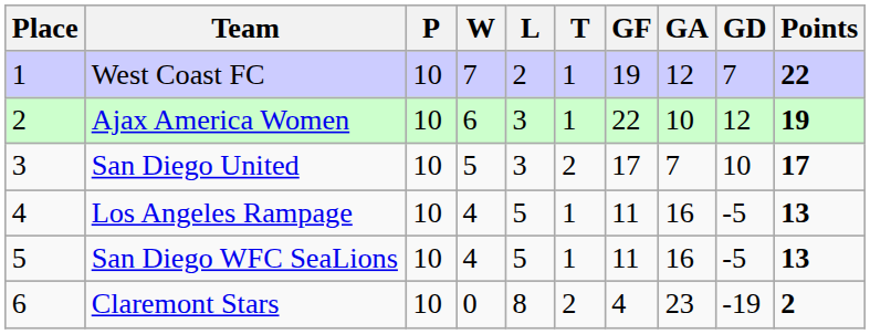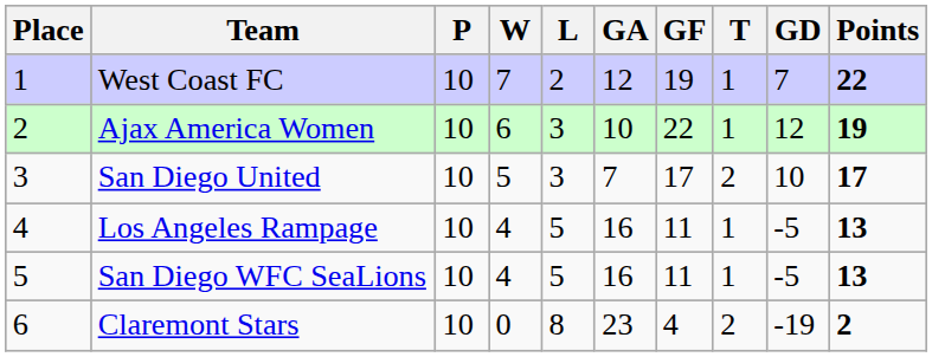 <table class="wikitable">
 <tr>
 <th>Place</th>
 <th width="170">Team</th>
 <th width="20">P</th>
 <th width="20">W</th>
 <th width="20">L</th>
+<th width="20">GA</th>
+<th width="20">GF</th>
 <th width="20">T</th>
-<th width="20">GF</th>
-<th width="20">GA</th>
 <th width="25">GD</th>
 <th>Points</th>
 </tr>
 <tr bgcolor=#ccccff>
 <td>1</td>
 <td>West Coast FC</td>
 <td>10</td>
 <td>7</td>
 <td>2</td>
+<td>12</td>
+<td>19</td>
 <td>1</td>
-<td>19</td>
-<td>12</td>
 <td>7</td>
 <td><strong>22</strong></td>
 </tr>
 <tr bgcolor=ccffcc>
 <td>2</td>
 <td><a href='#'>Ajax America Women</a></td>
 <td>10</td>
 <td>6</td>
 <td>3</td>
+<td>10</td>
+<td>22</td>
 <td>1</td>
-<td>22</td>
-<td>10</td>
 <td>12</td>
 <td><strong>19</strong></td>
 </tr>
 <tr>
 <td>3</td>
 <td><a href='#'>San Diego United</a></td>
 <td>10</td>
 <td>5</td>
 <td>3</td>
+<td>7</td>
+<td>17</td>
 <td>2</td>
-<td>17</td>
-<td>7</td>
 <td>10</td>
 <td><strong>17</strong></td>
 </tr>
 <tr>
 <td>4</td>
 <td><a href='#'>Los Angeles Rampage</a></td>
 <td>10</td>
 <td>4</td>
 <td>5</td>
+<td>16</td>
+<td>11</td>
 <td>1</td>
-<td>11</td>
-<td>16</td>
 <td>-5</td>
 <td><strong>13</strong></td>
 </tr>
 <tr>
 <td>5</td>
 <td><a href='#'>San Diego WFC SeaLions</a></td>
 <td>10</td>
 <td>4</td>
 <td>5</td>
+<td>16</td>
+<td>11</td>
 <td>1</td>
-<td>11</td>
-<td>16</td>
 <td>-5</td>
 <td><strong>13</strong></td>
 </tr>
 <tr>
 <td>6</td>
 <td><a href='#'>Claremont Stars</a></td>
 <td>10</td>
 <td>0</td>
 <td>8</td>
+<td>23</td>
+<td>4</td>
 <td>2</td>
-<td>4</td>
-<td>23</td>
 <td>-19</td>
 <td><strong>2</strong></td>
 </tr>
 </table>
